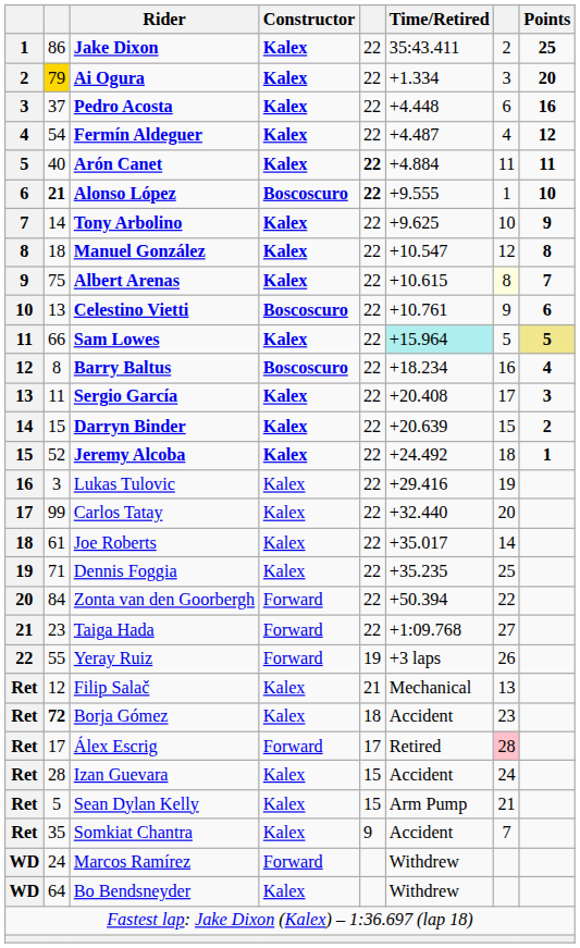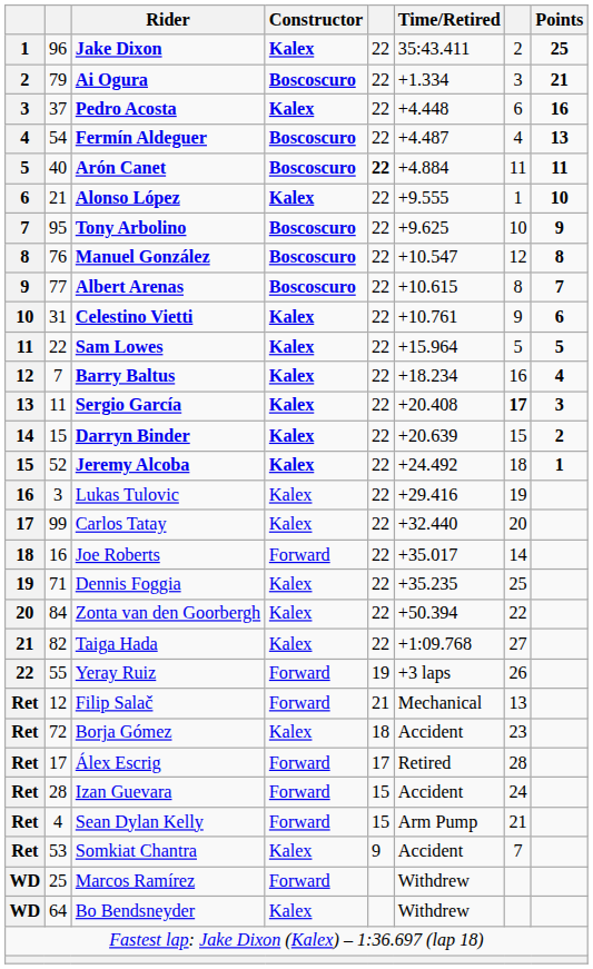 <table class="wikitable sortable" style="font-size: 85%;">
 <tr>
 <th scope="col"></th>
 <th scope="col"></th>
 <th scope="col">Rider</th>
 <th scope="col">Constructor</th>
 <th scope="col" class="unsortable"></th>
 <th scope="col" class="unsortable">Time/Retired</th>
 <th scope="col"></th>
 <th scope="col">Points</th>
 </tr>
 <tr>
 <th scope="row">1</th>
-<td align="center">86</td>
+<td align="center">96</td>
 <td data-sort-value="dix"> <strong><a href='#'>Jake Dixon</a></strong></td>
 <td><strong><a href='#'>Kalex</a></strong></td>
 <td>22</td>
 <td>35:43.411</td>
 <td align="center">2</td>
 <td align="center"><strong>25</strong></td>
 </tr>
 <tr>
 <th scope="row">2</th>
-<td align="center" style="background: gold;">79</td>
+<td align="center">79</td>
 <td data-sort-value="ogu"> <strong><a href='#'>Ai Ogura</a></strong></td>
-<td><strong><a href='#'>Kalex</a></strong></td>
+<td><strong><a href='#'>Boscoscuro</a></strong></td>
 <td>22</td>
 <td>+1.334</td>
 <td align="center">3</td>
-<td align="center"><strong>20</strong></td>
+<td align="center"><strong>21</strong></td>
 </tr>
 <tr>
 <th scope="row">3</th>
 <td align="center">37</td>
 <td data-sort-value="aco"> <strong><a href='#'>Pedro Acosta</a></strong></td>
 <td><strong><a href='#'>Kalex</a></strong></td>
 <td>22</td>
 <td>+4.448</td>
 <td align="center">6</td>
 <td align="center"><strong>16</strong></td>
 </tr>
 <tr>
 <th scope="row">4</th>
 <td align="center">54</td>
 <td data-sort-value="ald"> <strong><a href='#'>Fermín Aldeguer</a></strong></td>
-<td><strong><a href='#'>Kalex</a></strong></td>
+<td><strong><a href='#'>Boscoscuro</a></strong></td>
 <td>22</td>
 <td>+4.487</td>
 <td align="center">4</td>
-<td align="center"><strong>12</strong></td>
+<td align="center"><strong>13</strong></td>
 </tr>
 <tr>
 <th scope="row">5</th>
 <td align="center">40</td>
 <td data-sort-value="can"> <strong><a href='#'>Arón Canet</a></strong></td>
-<td><strong><a href='#'>Kalex</a></strong></td>
+<td><strong><a href='#'>Boscoscuro</a></strong></td>
 <td><strong>22</strong></td>
 <td>+4.884</td>
 <td align="center">11</td>
 <td align="center"><strong>11</strong></td>
 </tr>
 <tr>
 <th scope="row">6</th>
-<td align="center"><strong>21</strong></td>
+<td align="center">21</td>
 <td data-sort-value="lop"> <strong><a href='#'>Alonso López</a></strong></td>
-<td><strong><a href='#'>Boscoscuro</a></strong></td>
-<td><strong>22</strong></td>
+<td><strong><a href='#'>Kalex</a></strong></td>
+<td>22</td>
 <td>+9.555</td>
 <td align="center">1</td>
 <td align="center"><strong>10</strong></td>
 </tr>
 <tr>
 <th scope="row">7</th>
-<td align="center">14</td>
+<td align="center">95</td>
 <td data-sort-value="arb"> <strong><a href='#'>Tony Arbolino</a></strong></td>
-<td><strong><a href='#'>Kalex</a></strong></td>
+<td><strong><a href='#'>Boscoscuro</a></strong></td>
 <td>22</td>
 <td>+9.625</td>
 <td align="center">10</td>
 <td align="center"><strong>9</strong></td>
 </tr>
 <tr>
 <th scope="row">8</th>
-<td align="center">18</td>
+<td align="center">76</td>
 <td data-sort-value="gon"> <strong><a href='#'>Manuel González</a></strong></td>
-<td><strong><a href='#'>Kalex</a></strong></td>
+<td><strong><a href='#'>Boscoscuro</a></strong></td>
 <td>22</td>
 <td>+10.547</td>
 <td align="center">12</td>
 <td align="center"><strong>8</strong></td>
 </tr>
 <tr>
 <th scope="row">9</th>
-<td align="center">75</td>
+<td align="center">77</td>
 <td data-sort-value="are"> <strong><a href='#'>Albert Arenas</a></strong></td>
-<td><strong><a href='#'>Kalex</a></strong></td>
+<td><strong><a href='#'>Boscoscuro</a></strong></td>
 <td>22</td>
 <td>+10.615</td>
-<td align="center" style="background: lightyellow;">8</td>
+<td align="center">8</td>
 <td align="center"><strong>7</strong></td>
 </tr>
 <tr>
 <th scope="row">10</th>
-<td align="center">13</td>
+<td align="center">31</td>
 <td data-sort-value="vie"> <strong><a href='#'>Celestino Vietti</a></strong></td>
-<td><strong><a href='#'>Boscoscuro</a></strong></td>
+<td><strong><a href='#'>Kalex</a></strong></td>
 <td>22</td>
 <td>+10.761</td>
 <td align="center">9</td>
 <td align="center"><strong>6</strong></td>
 </tr>
 <tr>
 <th scope="row">11</th>
-<td align="center">66</td>
+<td align="center">22</td>
 <td data-sort-value="low"> <strong><a href='#'>Sam Lowes</a></strong></td>
 <td><strong><a href='#'>Kalex</a></strong></td>
 <td>22</td>
-<td style="background: paleturquoise;">+15.964</td>
+<td>+15.964</td>
 <td align="center">5</td>
-<td align="center" style="background: khaki;"><strong>5</strong></td>
+<td align="center"><strong>5</strong></td>
 </tr>
 <tr>
 <th scope="row">12</th>
-<td align="center">8</td>
+<td align="center">7</td>
 <td data-sort-value="bal"> <strong><a href='#'>Barry Baltus</a></strong></td>
-<td><strong><a href='#'>Boscoscuro</a></strong></td>
+<td><strong><a href='#'>Kalex</a></strong></td>
 <td>22</td>
 <td>+18.234</td>
 <td align="center">16</td>
 <td align="center"><strong>4</strong></td>
 </tr>
 <tr>
 <th scope="row">13</th>
 <td align="center">11</td>
 <td data-sort-value="gar"> <strong><a href='#'>Sergio García</a></strong></td>
 <td><strong><a href='#'>Kalex</a></strong></td>
 <td>22</td>
 <td>+20.408</td>
-<td align="center">17</td>
+<td align="center"><strong>17</strong></td>
 <td align="center"><strong>3</strong></td>
 </tr>
 <tr>
 <th scope="row">14</th>
 <td align="center">15</td>
 <td data-sort-value="bin"> <strong><a href='#'>Darryn Binder</a></strong></td>
 <td><strong><a href='#'>Kalex</a></strong></td>
 <td>22</td>
 <td>+20.639</td>
 <td align="center">15</td>
 <td align="center"><strong>2</strong></td>
 </tr>
 <tr>
 <th scope="row">15</th>
 <td align="center">52</td>
 <td data-sort-value="alc"> <strong><a href='#'>Jeremy Alcoba</a></strong></td>
 <td><strong><a href='#'>Kalex</a></strong></td>
 <td>22</td>
 <td>+24.492</td>
 <td align="center">18</td>
 <td align="center"><strong>1</strong></td>
 </tr>
 <tr>
 <th scope="row">16</th>
 <td align="center">3</td>
 <td data-sort-value="tul"> <a href='#'>Lukas Tulovic</a></td>
 <td><a href='#'>Kalex</a></td>
 <td>22</td>
 <td>+29.416</td>
 <td align="center">19</td>
 <td></td>
 </tr>
 <tr>
 <th scope="row">17</th>
 <td align="center">99</td>
 <td data-sort-value="tat"> <a href='#'>Carlos Tatay</a></td>
 <td><a href='#'>Kalex</a></td>
 <td>22</td>
 <td>+32.440</td>
 <td align="center">20</td>
 <td></td>
 </tr>
 <tr>
 <th scope="row">18</th>
-<td align="center">61</td>
+<td align="center">16</td>
 <td data-sort-value="rob"> <a href='#'>Joe Roberts</a></td>
-<td><a href='#'>Kalex</a></td>
+<td><a href='#'>Forward</a></td>
 <td>22</td>
 <td>+35.017</td>
 <td align="center">14</td>
 <td></td>
 </tr>
 <tr>
 <th scope="row">19</th>
 <td align="center">71</td>
 <td data-sort-value="fog"> <a href='#'>Dennis Foggia</a></td>
 <td><a href='#'>Kalex</a></td>
 <td>22</td>
 <td>+35.235</td>
 <td align="center">25</td>
 <td></td>
 </tr>
 <tr>
 <th scope="row">20</th>
 <td align="center">84</td>
 <td data-sort-value="goo"> <a href='#'>Zonta van den Goorbergh</a></td>
-<td><a href='#'>Forward</a></td>
+<td><a href='#'>Kalex</a></td>
 <td>22</td>
 <td>+50.394</td>
 <td align="center">22</td>
 <td></td>
 </tr>
 <tr>
 <th scope="row">21</th>
-<td align="center">23</td>
+<td align="center">82</td>
 <td data-sort-value="had"> <a href='#'>Taiga Hada</a></td>
-<td><a href='#'>Forward</a></td>
+<td><a href='#'>Kalex</a></td>
 <td>22</td>
 <td>+1:09.768</td>
 <td align="center">27</td>
 <td></td>
 </tr>
 <tr>
 <th scope="row">22</th>
 <td align="center">55</td>
 <td data-sort-value="rui"> <a href='#'>Yeray Ruiz</a></td>
 <td><a href='#'>Forward</a></td>
 <td>19</td>
 <td>+3 laps</td>
 <td align="center">26</td>
 <td></td>
 </tr>
 <tr>
 <th scope="row">Ret</th>
 <td align="center">12</td>
 <td data-sort-value="sal"> <a href='#'>Filip Salač</a></td>
-<td><a href='#'>Kalex</a></td>
+<td><a href='#'>Forward</a></td>
 <td>21</td>
 <td>Mechanical</td>
 <td align="center">13</td>
 <td></td>
 </tr>
 <tr>
 <th scope="row">Ret</th>
-<td align="center"><strong>72</strong></td>
+<td align="center">72</td>
 <td data-sort-value="gom"> <a href='#'>Borja Gómez</a></td>
 <td><a href='#'>Kalex</a></td>
 <td>18</td>
 <td>Accident</td>
 <td align="center">23</td>
 <td></td>
 </tr>
 <tr>
 <th scope="row">Ret</th>
 <td align="center">17</td>
 <td data-sort-value="esc"> <a href='#'>Álex Escrig</a></td>
 <td><a href='#'>Forward</a></td>
 <td>17</td>
 <td>Retired</td>
-<td align="center" style="background: pink;">28</td>
+<td align="center">28</td>
 <td></td>
 </tr>
 <tr>
 <th scope="row">Ret</th>
 <td align="center">28</td>
 <td data-sort-value="gue"> <a href='#'>Izan Guevara</a></td>
-<td><a href='#'>Kalex</a></td>
+<td><a href='#'>Forward</a></td>
 <td>15</td>
 <td>Accident</td>
 <td align="center">24</td>
 <td></td>
 </tr>
 <tr>
 <th scope="row">Ret</th>
-<td align="center">5</td>
+<td align="center">4</td>
 <td data-sort-value="kel"> <a href='#'>Sean Dylan Kelly</a></td>
-<td><a href='#'>Kalex</a></td>
+<td><a href='#'>Forward</a></td>
 <td>15</td>
 <td>Arm Pump</td>
 <td align="center">21</td>
 <td></td>
 </tr>
 <tr>
 <th scope="row">Ret</th>
-<td align="center">35</td>
+<td align="center">53</td>
 <td data-sort-value="cha"> <a href='#'>Somkiat Chantra</a></td>
 <td><a href='#'>Kalex</a></td>
 <td>9</td>
 <td>Accident</td>
 <td align="center">7</td>
 <td></td>
 </tr>
 <tr>
 <th scope="row">WD</th>
-<td align="center">24</td>
+<td align="center">25</td>
 <td data-sort-value="ram"> <a href='#'>Marcos Ramírez</a></td>
 <td><a href='#'>Forward</a></td>
 <td></td>
 <td>Withdrew</td>
 <td></td>
 <td></td>
 </tr>
 <tr>
 <th scope="row">WD</th>
 <td align="center">64</td>
 <td data-sort-value="ben"> <a href='#'>Bo Bendsneyder</a></td>
 <td><a href='#'>Kalex</a></td>
 <td></td>
 <td>Withdrew</td>
 <td></td>
 <td></td>
 </tr>
 <tr class="sortbottom">
 <td colspan="8" style="text-align:center"><em><a href='#'>Fastest lap</a>:  <a href='#'>Jake Dixon</a> (<a href='#'>Kalex</a>) – 1:36.697 (lap 18)</em></td>
 </tr>
 <tr>
 <th colspan=8></th>
 </tr>
 </table>
